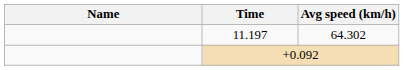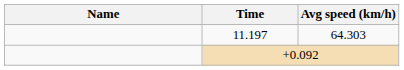 <table class="wikitable" style="text-align:center;">
 <tr>
 <th style="width:15em">Name</th>
 <th style="width:7em">Time</th>
 <th>Avg speed (km/h)</th>
 </tr>
 <tr>
 <td align=left></td>
 <td>11.197</td>
-<td>64.302</td>
+<td>64.303</td>
 </tr>
 <tr>
 <td align=left></td>
 <td bgcolor=wheat colspan=2>+0.092</td>
 </tr>
 </table>
